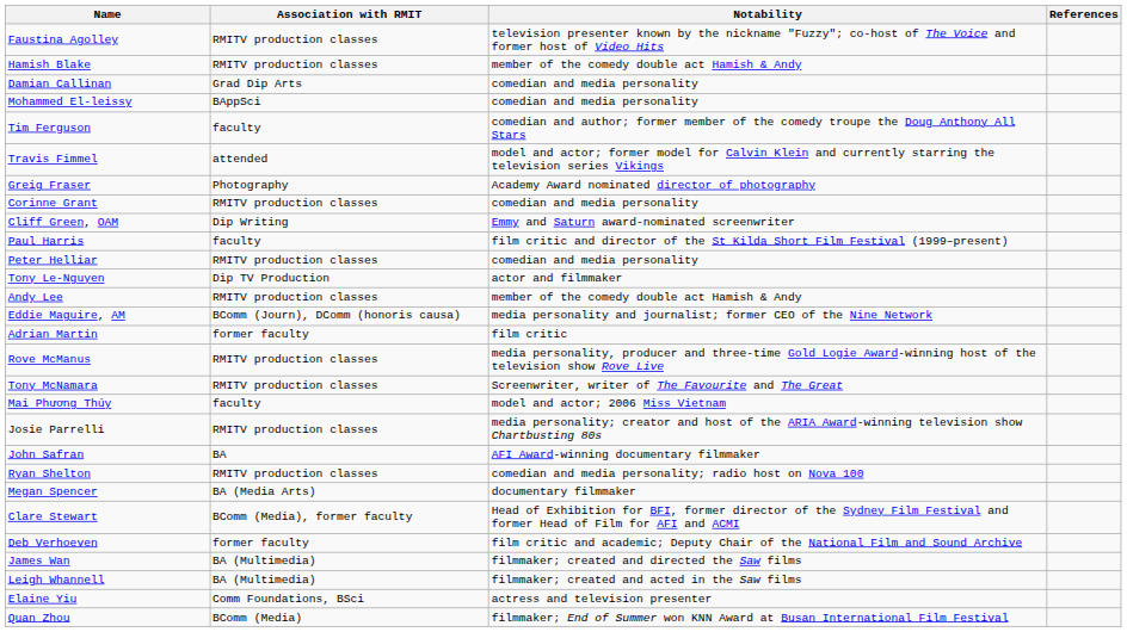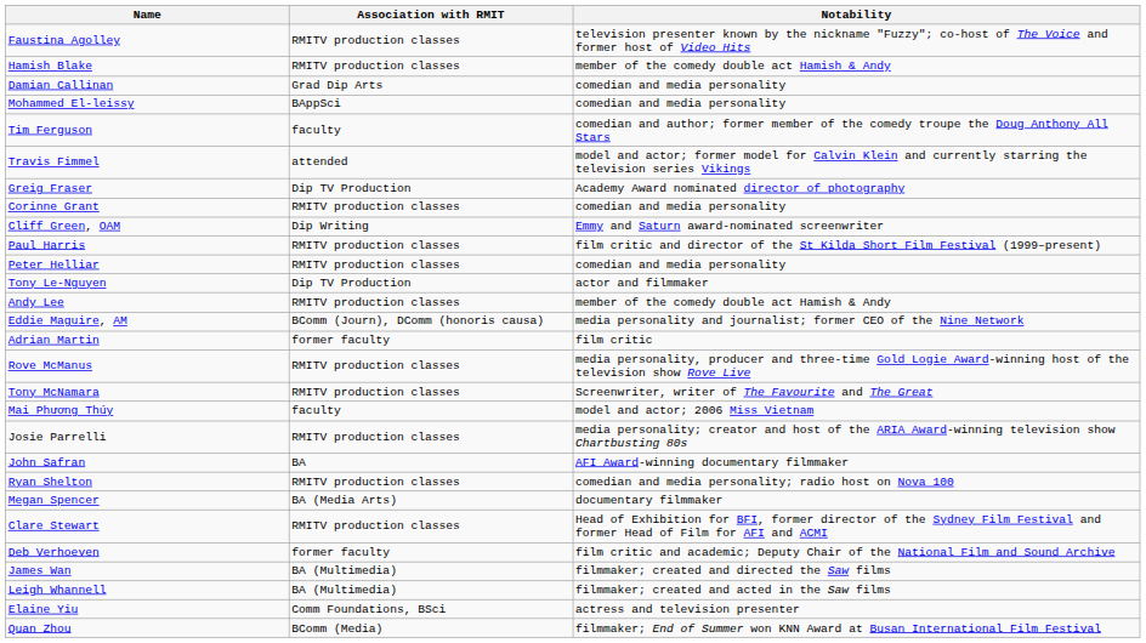 <table class="wikitable sortable" style="width:100%">
 <tr>
 <th style="width:*;">Name</th>
 <th style="width:25%;">Association with RMIT</th>
 <th style="width:50%;">Notability</th>
-<th style="width:5%;" class="unsortable">References</th>
 </tr>
 <tr>
 <td><a href='#'>Faustina Agolley</a></td>
 <td>RMITV production classes</td>
 <td>television presenter known by the nickname "Fuzzy"; co-host of <em><a href='#'>The Voice</a></em> and former host of <em><a href='#'>Video Hits</a></em></td>
-<td></td>
 </tr>
 <tr>
 <td><a href='#'>Hamish Blake</a></td>
 <td>RMITV production classes</td>
 <td>member of the comedy double act <a href='#'>Hamish & Andy</a></td>
-<td></td>
 </tr>
 <tr>
 <td><a href='#'>Damian Callinan</a></td>
 <td>Grad Dip Arts</td>
 <td>comedian and media personality</td>
-<td></td>
 </tr>
 <tr>
 <td><a href='#'>Mohammed El-leissy</a></td>
 <td>BAppSci</td>
 <td>comedian and media personality</td>
-<td></td>
 </tr>
 <tr>
 <td><a href='#'>Tim Ferguson</a></td>
 <td>faculty</td>
 <td>comedian and author; former member of the comedy troupe the <a href='#'>Doug Anthony All Stars</a></td>
-<td></td>
 </tr>
 <tr>
 <td><a href='#'>Travis Fimmel</a></td>
 <td>attended</td>
 <td>model and actor; former model for <a href='#'>Calvin Klein</a> and currently starring the television series <a href='#'>Vikings</a></td>
-<td></td>
 </tr>
 <tr>
 <td><a href='#'>Greig Fraser</a></td>
-<td>Photography</td>
+<td>Dip TV Production</td>
 <td>Academy Award nominated <a href='#'>director of photography</a></td>
-<td></td>
 </tr>
 <tr>
 <td><a href='#'>Corinne Grant</a></td>
 <td>RMITV production classes</td>
 <td>comedian and media personality</td>
-<td></td>
 </tr>
 <tr>
 <td><a href='#'>Cliff Green</a>, <a href='#'>OAM</a></td>
 <td>Dip Writing</td>
 <td><a href='#'>Emmy</a> and <a href='#'>Saturn</a> award-nominated screenwriter</td>
-<td></td>
 </tr>
 <tr>
 <td><a href='#'>Paul Harris</a></td>
-<td>faculty</td>
+<td>RMITV production classes</td>
 <td>film critic and director of the <a href='#'>St Kilda Short Film Festival</a> (1999–present)</td>
-<td></td>
 </tr>
 <tr>
 <td><a href='#'>Peter Helliar</a></td>
 <td>RMITV production classes</td>
 <td>comedian and media personality</td>
-<td></td>
 </tr>
 <tr>
 <td><a href='#'>Tony Le-Nguyen</a></td>
 <td>Dip TV Production</td>
 <td>actor and filmmaker</td>
-<td></td>
 </tr>
 <tr>
 <td><a href='#'>Andy Lee</a></td>
 <td>RMITV production classes</td>
 <td>member of the comedy double act Hamish & Andy</td>
-<td></td>
 </tr>
 <tr>
 <td><a href='#'>Eddie Maguire</a>, <a href='#'>AM</a></td>
 <td>BComm (Journ), DComm (honoris causa)</td>
 <td>media personality and journalist; former CEO of the <a href='#'>Nine Network</a></td>
-<td></td>
 </tr>
 <tr>
 <td><a href='#'>Adrian Martin</a></td>
 <td>former faculty</td>
 <td>film critic</td>
-<td></td>
 </tr>
 <tr>
 <td><a href='#'>Rove McManus</a></td>
 <td>RMITV production classes</td>
 <td>media personality, producer and three-time <a href='#'>Gold Logie Award</a>-winning host of the television show <em><a href='#'>Rove Live</a></em></td>
-<td></td>
 </tr>
 <tr>
 <td><a href='#'>Tony McNamara</a></td>
 <td>RMITV production classes</td>
 <td>Screenwriter, writer of <em><a href='#'>The Favourite</a></em> and <em><a href='#'>The Great</a></em></td>
-<td></td>
 </tr>
 <tr>
 <td><a href='#'>Mai Phương Thúy</a></td>
 <td>faculty</td>
 <td>model and actor; 2006 <a href='#'>Miss Vietnam</a></td>
-<td></td>
 </tr>
 <tr>
 <td>Josie Parrelli</td>
 <td>RMITV production classes</td>
 <td>media personality; creator and host of the <a href='#'>ARIA Award</a>-winning television show <em>Chartbusting 80s</em></td>
-<td></td>
 </tr>
 <tr>
 <td><a href='#'>John Safran</a></td>
 <td>BA</td>
 <td><a href='#'>AFI Award</a>-winning documentary filmmaker</td>
-<td></td>
 </tr>
 <tr>
 <td><a href='#'>Ryan Shelton</a></td>
 <td>RMITV production classes</td>
 <td>comedian and media personality; radio host on <a href='#'>Nova 100</a></td>
-<td></td>
 </tr>
 <tr>
 <td><a href='#'>Megan Spencer</a></td>
 <td>BA (Media Arts)</td>
 <td>documentary filmmaker</td>
-<td></td>
 </tr>
 <tr>
 <td><a href='#'>Clare Stewart</a></td>
-<td>BComm (Media), former faculty</td>
+<td>RMITV production classes</td>
 <td>Head of Exhibition for <a href='#'>BFI</a>, former director of the <a href='#'>Sydney Film Festival</a> and former Head of Film for <a href='#'>AFI</a> and <a href='#'>ACMI</a></td>
-<td></td>
 </tr>
 <tr>
 <td><a href='#'>Deb Verhoeven</a></td>
 <td>former faculty</td>
 <td>film critic and academic; Deputy Chair of the <a href='#'>National Film and Sound Archive</a></td>
-<td></td>
 </tr>
 <tr>
 <td><a href='#'>James Wan</a></td>
 <td>BA (Multimedia)</td>
 <td>filmmaker; created and directed the <em><a href='#'>Saw</a></em> films</td>
-<td></td>
 </tr>
 <tr>
 <td><a href='#'>Leigh Whannell</a></td>
 <td>BA (Multimedia)</td>
 <td>filmmaker; created and acted in the <em>Saw</em> films</td>
-<td></td>
 </tr>
 <tr>
 <td><a href='#'>Elaine Yiu</a></td>
 <td>Comm Foundations, BSci</td>
 <td>actress and television presenter</td>
-<td></td>
 </tr>
 <tr>
 <td><a href='#'>Quan Zhou</a></td>
 <td>BComm (Media)</td>
 <td>filmmaker; <em>End of Summer</em> won KNN Award at <a href='#'>Busan International Film Festival</a></td>
-<td></td>
 </tr>
 </table>
